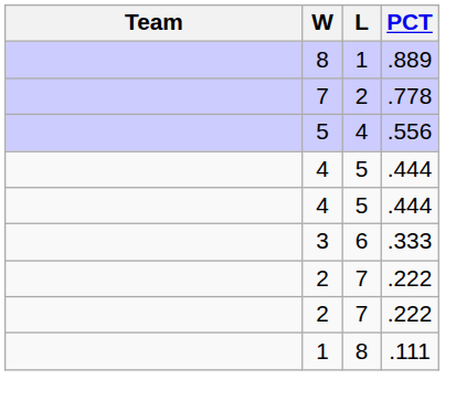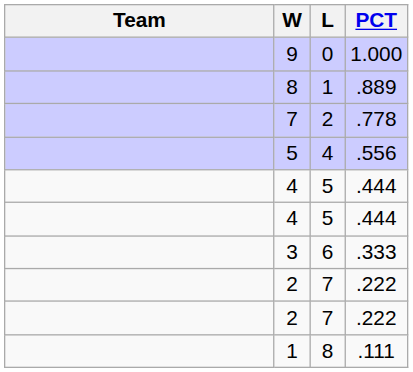 <table class="wikitable" style="text-align:center;">
 <tr>
 <th width=200px>Team</th>
 <th width=20px>W</th>
 <th width=20px>L</th>
 <th width=30px><a href='#'>PCT</a></th>
+</tr>
+<tr bgcolor=#CCCCFF>
+<td align=left></td>
+<td>9</td>
+<td>0</td>
+<td>1.000</td>
 </tr>
 <tr bgcolor=#CCCCFF>
 <td align=left></td>
 <td>8</td>
 <td>1</td>
 <td>.889</td>
 </tr>
 <tr bgcolor=#CCCCFF>
 <td align=left><strong></strong></td>
 <td>7</td>
 <td>2</td>
 <td>.778</td>
 </tr>
 <tr bgcolor=#CCCCFF>
 <td align=left></td>
 <td>5</td>
 <td>4</td>
 <td>.556</td>
 </tr>
 <tr>
 <td align=left></td>
 <td>4</td>
 <td>5</td>
 <td>.444</td>
 </tr>
 <tr>
 <td align=left></td>
 <td>4</td>
 <td>5</td>
 <td>.444</td>
 </tr>
 <tr>
 <td align=left></td>
 <td>3</td>
 <td>6</td>
 <td>.333</td>
 </tr>
 <tr>
 <td align=left></td>
 <td>2</td>
 <td>7</td>
 <td>.222</td>
 </tr>
 <tr>
 <td align=left></td>
 <td>2</td>
 <td>7</td>
 <td>.222</td>
 </tr>
 <tr>
 <td align=left></td>
 <td>1</td>
 <td>8</td>
 <td>.111</td>
 </tr>
 </table>
